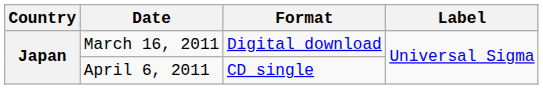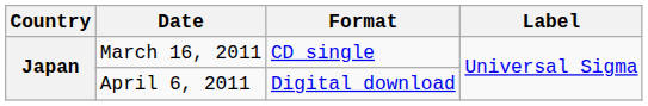 <table class="wikitable plainrowheaders">
 <tr>
 <th scope="col">Country</th>
 <th>Date</th>
 <th>Format</th>
 <th>Label</th>
 </tr>
 <tr>
 <th scope="row" rowspan="2">Japan</th>
 <td>March 16, 2011</td>
-<td><a href='#'>Digital download</a></td>
+<td><a href='#'>CD single</a></td>
 <td rowspan="2"><a href='#'>Universal Sigma</a></td>
 </tr>
 <tr>
 <td>April 6, 2011</td>
-<td><a href='#'>CD single</a></td>
+<td><a href='#'>Digital download</a></td>
 </tr>
 </table>
